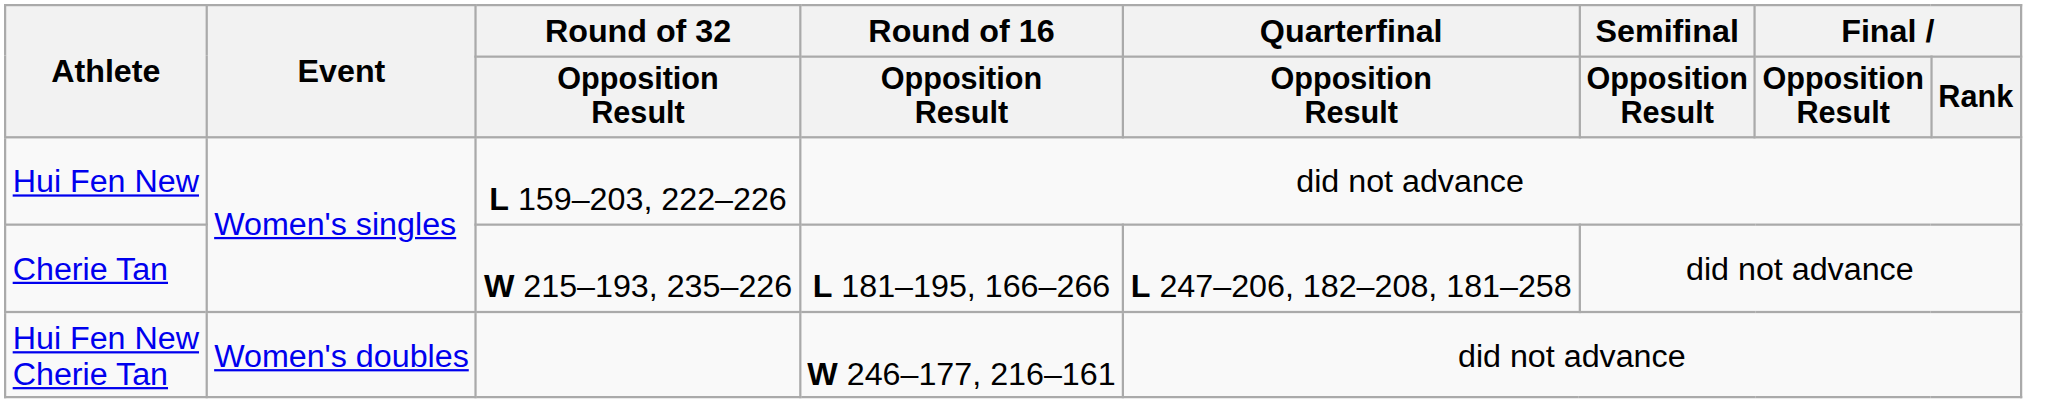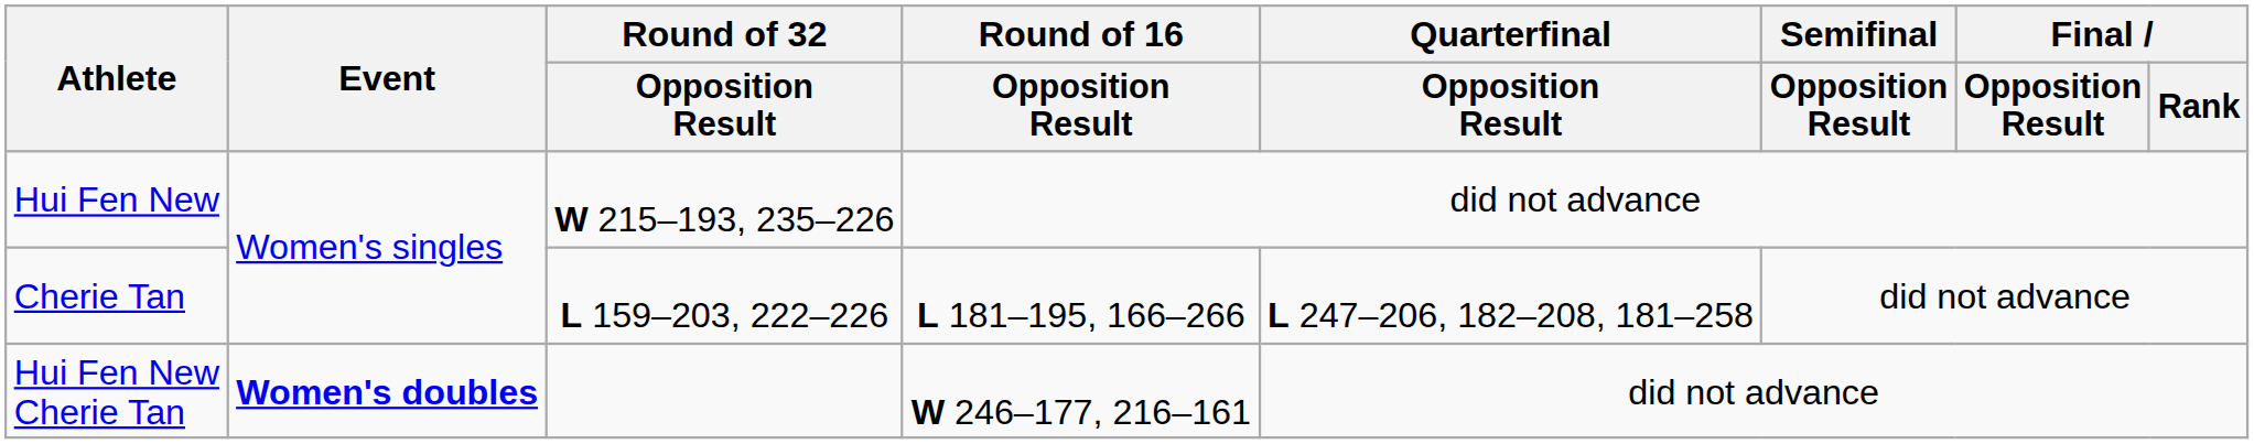 <table class=wikitable style=font-size:90%;text-align:center>
 <tr>
 <th rowspan=2>Athlete</th>
 <th rowspan=2>Event</th>
 <th>Round of 32</th>
 <th>Round of 16</th>
 <th>Quarterfinal</th>
 <th>Semifinal</th>
 <th colspan=2>Final / </th>
 </tr>
 <tr style=font-size:95%>
 <th>Opposition<br>Result</th>
 <th>Opposition<br>Result</th>
 <th>Opposition<br>Result</th>
 <th>Opposition<br>Result</th>
 <th>Opposition<br>Result</th>
 <th>Rank</th>
 </tr>
 <tr>
 <td align=left><a href='#'>Hui Fen New</a></td>
 <td align=left rowspan=2><a href='#'>Women's singles</a></td>
-<td><br><strong>L</strong> 159–203, 222–226</td>
+<td><br><strong>W</strong> 215–193, 235–226</td>
 <td colspan=5>did not advance</td>
 </tr>
 <tr>
 <td align=left><a href='#'>Cherie Tan</a></td>
-<td><br><strong>W</strong> 215–193, 235–226</td>
+<td><br><strong>L</strong> 159–203, 222–226</td>
 <td><br><strong>L</strong> 181–195, 166–266</td>
 <td><br><strong>L</strong> 247–206, 182–208, 181–258</td>
 <td colspan=3>did not advance</td>
 </tr>
 <tr>
 <td align=left><a href='#'>Hui Fen New</a><br><a href='#'>Cherie Tan</a></td>
-<td align=left><a href='#'>Women's doubles</a></td>
+<td align=left><strong><a href='#'>Women's doubles</a></strong></td>
 <td></td>
 <td><br><strong>W</strong> 246–177, 216–161</td>
 <td colspan=4>did not advance</td>
 </tr>
 </table>
